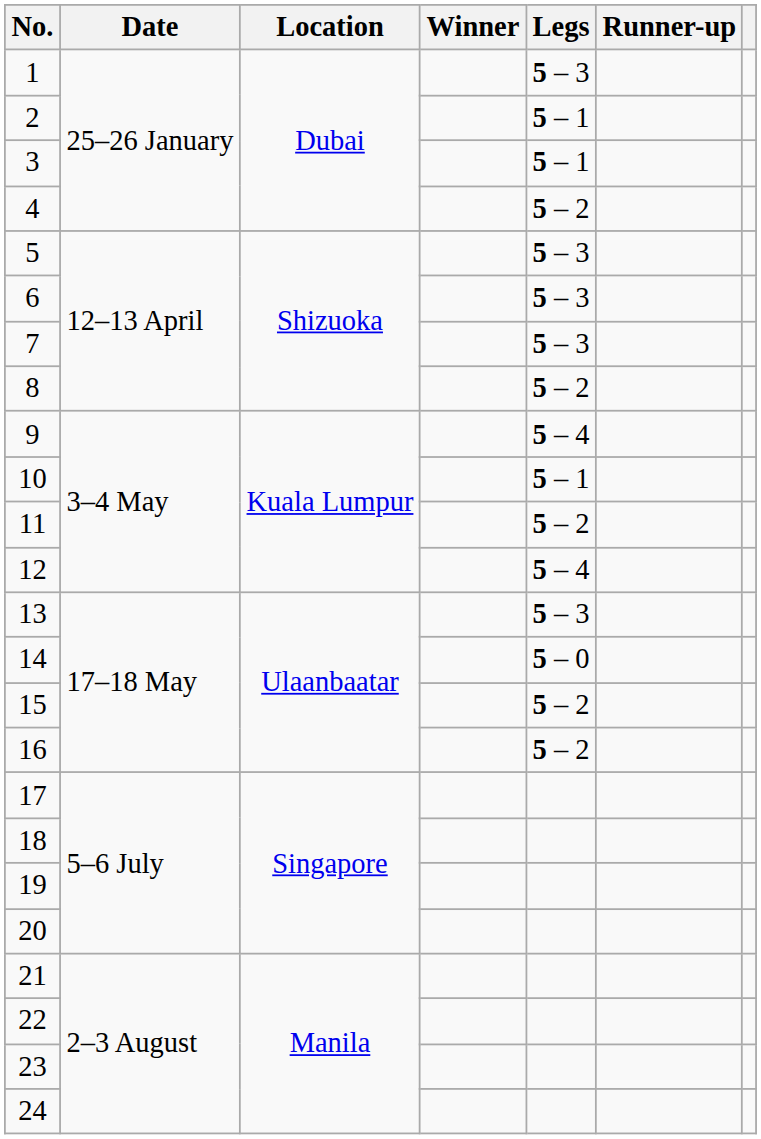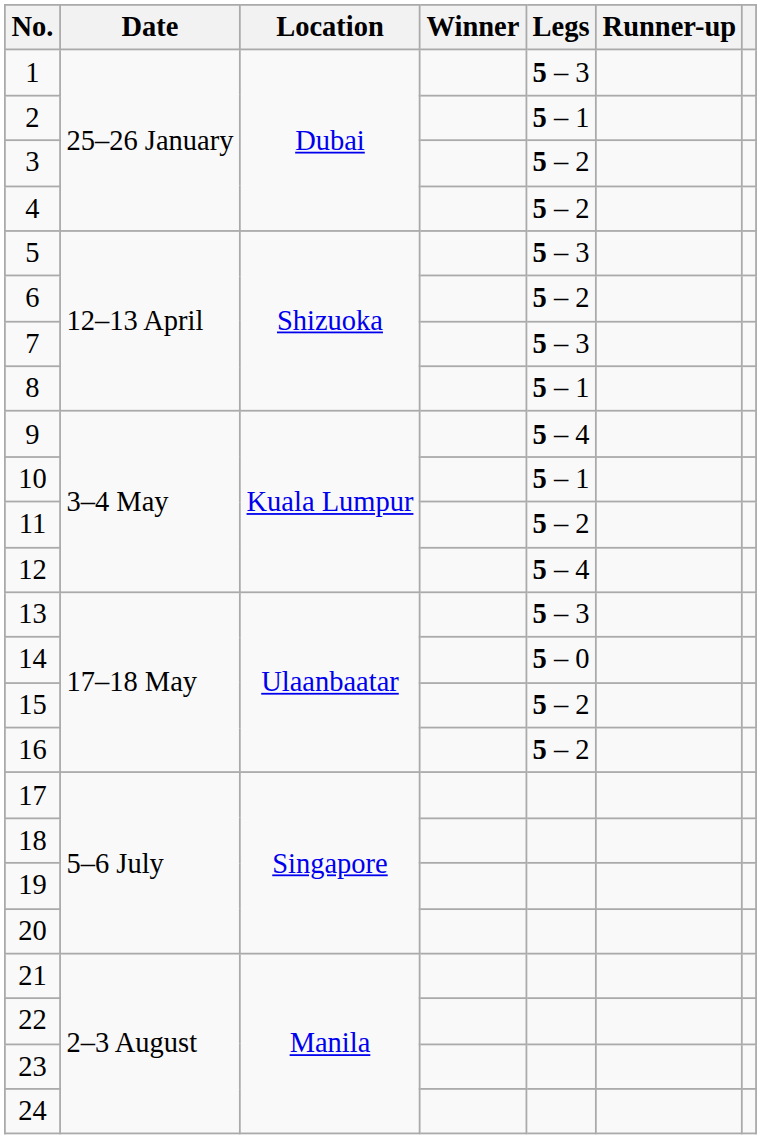 <table class="wikitable">
 <tr>
 <th>No.</th>
 <th>Date</th>
 <th>Location</th>
 <th>Winner</th>
 <th>Legs</th>
 <th>Runner-up</th>
 <th></th>
 </tr>
 <tr>
 <td align=center>1</td>
 <td align=left nowrap rowspan="4">25–26 January</td>
 <td align="center" rowspan="4"> <a href='#'>Dubai</a></td>
 <td align="right"></td>
 <td align="center"><strong>5</strong> – 3</td>
 <td></td>
 <td align="center"></td>
 </tr>
 <tr>
 <td align=center>2</td>
 <td align="right"></td>
 <td align="center"><strong>5</strong> – 1</td>
 <td></td>
 <td align="center"></td>
 </tr>
 <tr>
 <td align=center>3</td>
 <td align="right"></td>
-<td align="center"><strong>5</strong> – 1</td>
+<td align="center"><strong>5</strong> – 2</td>
 <td></td>
 <td align="center"></td>
 </tr>
 <tr>
 <td align=center>4</td>
 <td align="right"></td>
 <td align="center"><strong>5</strong> – 2</td>
 <td></td>
 <td align="center"></td>
 </tr>
 <tr>
 <td align=center>5</td>
 <td align=left nowrap rowspan="4">12–13 April</td>
 <td align="center" rowspan="4"> <a href='#'>Shizuoka</a></td>
 <td align="right"></td>
 <td align="center"><strong>5</strong> – 3</td>
 <td></td>
 <td align="center"></td>
 </tr>
 <tr>
 <td align=center>6</td>
 <td align="right"></td>
-<td align="center"><strong>5</strong> – 3</td>
+<td align="center"><strong>5</strong> – 2</td>
 <td></td>
 <td align="center"></td>
 </tr>
 <tr>
 <td align=center>7</td>
 <td align="right"></td>
 <td align="center"><strong>5</strong> – 3</td>
 <td></td>
 <td align="center"></td>
 </tr>
 <tr>
 <td align=center>8</td>
 <td align="right"></td>
-<td align="center"><strong>5</strong> – 2</td>
+<td align="center"><strong>5</strong> – 1</td>
 <td></td>
 <td align="center"></td>
 </tr>
 <tr>
 <td align=center>9</td>
 <td align=left nowrap rowspan="4">3–4 May</td>
 <td align="center" rowspan="4"> <a href='#'>Kuala Lumpur</a></td>
 <td align="right"></td>
 <td align="center"><strong>5</strong> – 4</td>
 <td></td>
 <td align="center"></td>
 </tr>
 <tr>
 <td align=center>10</td>
 <td align="right"></td>
 <td align="center"><strong>5</strong> – 1</td>
 <td></td>
 <td align="center"></td>
 </tr>
 <tr>
 <td align=center>11</td>
 <td align="right"></td>
 <td align="center"><strong>5</strong> – 2</td>
 <td></td>
 <td align="center"></td>
 </tr>
 <tr>
 <td align=center>12</td>
 <td align="right"></td>
 <td align="center"><strong>5</strong> – 4</td>
 <td></td>
 <td align="center"></td>
 </tr>
 <tr>
 <td align=center>13</td>
 <td align=left nowrap rowspan="4">17–18 May</td>
 <td align="center" rowspan="4"> <a href='#'>Ulaanbaatar</a></td>
 <td align="right"></td>
 <td align="center"><strong>5</strong> – 3</td>
 <td></td>
 <td align="center"></td>
 </tr>
 <tr>
 <td align=center>14</td>
 <td align="right"></td>
 <td align="center"><strong>5</strong> – 0</td>
 <td></td>
 <td align="center"></td>
 </tr>
 <tr>
 <td align=center>15</td>
 <td align="right"></td>
 <td align="center"><strong>5</strong> – 2</td>
 <td></td>
 <td align="center"></td>
 </tr>
 <tr>
 <td align=center>16</td>
 <td align="right"></td>
 <td align="center"><strong>5</strong> – 2</td>
 <td></td>
 <td align="center"></td>
 </tr>
 <tr>
 <td align=center>17</td>
 <td align=left nowrap rowspan="4">5–6 July</td>
 <td align="center" rowspan="4"> <a href='#'>Singapore</a></td>
 <td align="right"></td>
 <td align="center"></td>
 <td></td>
 <td align="center"></td>
 </tr>
 <tr>
 <td align=center>18</td>
 <td align="right"></td>
 <td align="center"></td>
 <td></td>
 <td align="center"></td>
 </tr>
 <tr>
 <td align=center>19</td>
 <td align="right"></td>
 <td align="center"></td>
 <td></td>
 <td align="center"></td>
 </tr>
 <tr>
 <td align=center>20</td>
 <td align="right"></td>
 <td align="center"></td>
 <td></td>
 <td align="center"></td>
 </tr>
 <tr>
 <td align=center>21</td>
 <td align=left nowrap rowspan="4">2–3 August</td>
 <td align="center" rowspan="4"> <a href='#'>Manila</a></td>
 <td align="right"></td>
 <td align="center"></td>
 <td></td>
 <td align="center"></td>
 </tr>
 <tr>
 <td align=center>22</td>
 <td align="right"></td>
 <td align="center"></td>
 <td></td>
 <td align="center"></td>
 </tr>
 <tr>
 <td align=center>23</td>
 <td align="right"></td>
 <td align="center"></td>
 <td></td>
 <td align="center"></td>
 </tr>
 <tr>
 <td align=center>24</td>
 <td align="right"></td>
 <td align="center"></td>
 <td></td>
 <td align="center"></td>
 </tr>
 </table>
